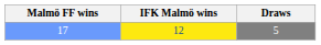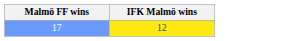 <table class="wikitable" style="font-size:90%; text-align:center;">
 <tr>
 <th width=150>Malmö FF wins</th>
 <th width=150>IFK Malmö wins</th>
-<th width=100>Draws</th>
 </tr>
 <tr>
 <td style="background:#6A9AFC; color:white;">17</td>
 <td style="background:#FDE910; color:#205090;">12</td>
-<td style="background:#808080; color:white;">5</td>
 </tr>
 </table>
